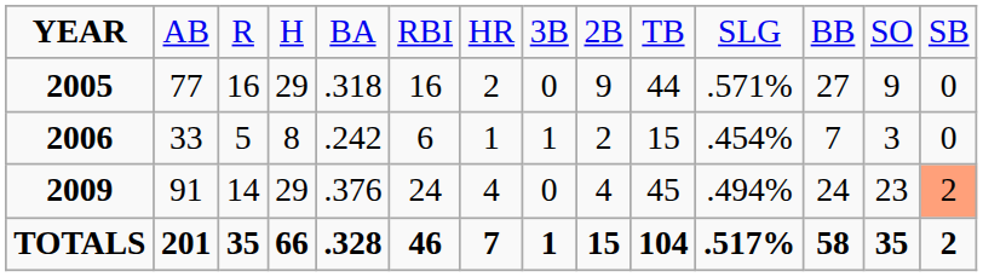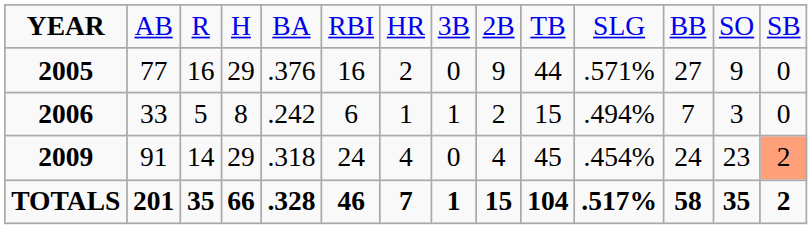 <table class="wikitable">
 <tr align=center>
 <td><strong>YEAR</strong></td>
 <td><a href='#'>AB</a></td>
 <td><a href='#'>R</a></td>
 <td><a href='#'>H</a></td>
 <td><a href='#'>BA</a></td>
 <td><a href='#'>RBI</a></td>
 <td><a href='#'>HR</a></td>
 <td><a href='#'>3B</a></td>
 <td><a href='#'>2B</a></td>
 <td><a href='#'>TB</a></td>
 <td><a href='#'>SLG</a></td>
 <td><a href='#'>BB</a></td>
 <td><a href='#'>SO</a></td>
 <td><a href='#'>SB</a></td>
 </tr>
 <tr align=center>
 <td><strong>2005</strong></td>
 <td>77</td>
 <td>16</td>
 <td>29</td>
-<td>.318</td>
+<td>.376</td>
 <td>16</td>
 <td>2</td>
 <td>0</td>
 <td>9</td>
 <td>44</td>
 <td>.571%</td>
 <td>27</td>
 <td>9</td>
 <td>0</td>
 </tr>
 <tr align=center>
 <td><strong>2006</strong></td>
 <td>33</td>
 <td>5</td>
 <td>8</td>
 <td>.242</td>
 <td>6</td>
 <td>1</td>
 <td>1</td>
 <td>2</td>
 <td>15</td>
-<td>.454%</td>
+<td>.494%</td>
 <td>7</td>
 <td>3</td>
 <td>0</td>
 </tr>
 <tr align=center>
 <td><strong>2009</strong></td>
 <td>91</td>
 <td>14</td>
 <td>29</td>
-<td>.376</td>
+<td>.318</td>
 <td>24</td>
 <td>4</td>
 <td>0</td>
 <td>4</td>
 <td>45</td>
-<td>.494%</td>
+<td>.454%</td>
 <td>24</td>
 <td>23</td>
 <td style="background: lightsalmon;">2</td>
 </tr>
 <tr align=center>
 <td><strong>TOTALS</strong></td>
 <td><strong>201</strong></td>
 <td><strong>35</strong></td>
 <td><strong>66</strong></td>
 <td><strong>.328</strong></td>
 <td><strong>46</strong></td>
 <td><strong>7</strong></td>
 <td><strong>1</strong></td>
 <td><strong>15</strong></td>
 <td><strong>104</strong></td>
 <td><strong>.517%</strong></td>
 <td><strong>58</strong></td>
 <td><strong>35</strong></td>
 <td><strong>2</strong></td>
 </tr>
 </table>
